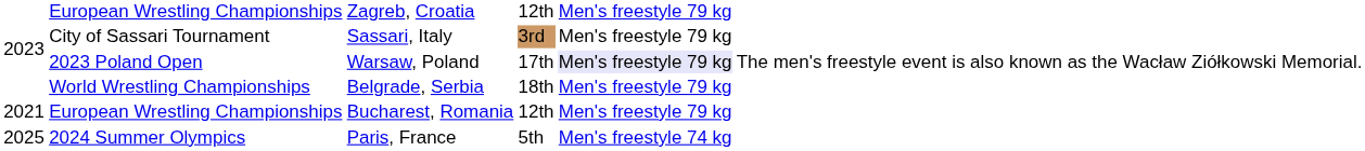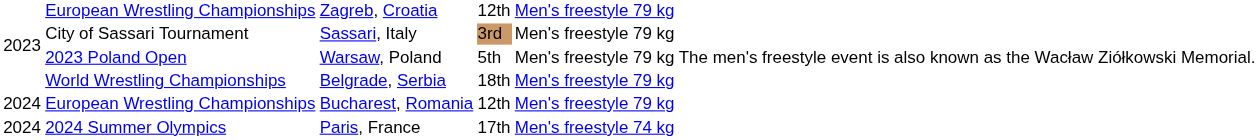 <table>
 <tr>
 <td rowspan="4">2023</td>
 <td><a href='#'>European Wrestling Championships</a></td>
 <td><a href='#'>Zagreb</a>, <a href='#'>Croatia</a></td>
 <td>12th</td>
 <td><a href='#'>Men's freestyle 79 kg</a></td>
 <td></td>
 </tr>
 <tr>
 <td>City of Sassari Tournament</td>
 <td><a href='#'>Sassari</a>, Italy</td>
 <td style="background-color:#cc9966;">3rd</td>
 <td>Men's freestyle 79 kg</td>
 <td></td>
 </tr>
 <tr>
 <td><a href='#'>2023 Poland Open</a></td>
 <td><a href='#'>Warsaw</a>, Poland</td>
-<td>17th</td>
-<td style="background: lavender;">Men's freestyle 79 kg</td>
+<td>5th</td>
+<td>Men's freestyle 79 kg</td>
 <td>The men's freestyle event is also known as the Wacław Ziółkowski Memorial.</td>
 </tr>
 <tr>
 <td><a href='#'>World Wrestling Championships</a></td>
 <td><a href='#'>Belgrade</a>, <a href='#'>Serbia</a></td>
 <td>18th</td>
 <td><a href='#'>Men's freestyle 79 kg</a></td>
 <td></td>
 </tr>
 <tr>
-<td>2021</td>
+<td>2024</td>
 <td><a href='#'>European Wrestling Championships</a></td>
 <td><a href='#'>Bucharest</a>, <a href='#'>Romania</a></td>
 <td>12th</td>
 <td><a href='#'>Men's freestyle 79 kg</a></td>
 <td></td>
 </tr>
 <tr>
-<td>2025</td>
+<td>2024</td>
 <td><a href='#'>2024 Summer Olympics</a></td>
 <td><a href='#'>Paris</a>, France</td>
-<td>5th</td>
+<td>17th</td>
 <td><a href='#'>Men's freestyle 74 kg</a></td>
 <td></td>
 </tr>
 </table>
